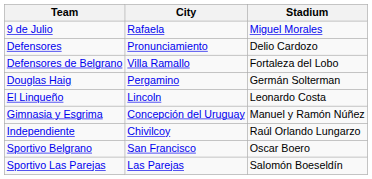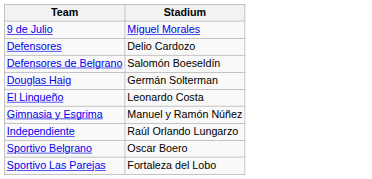 <table class="wikitable sortable">
 <tr>
 <th>Team</th>
-<th>City</th>
 <th>Stadium</th>
 </tr>
 <tr>
 <td> <a href='#'>9 de Julio</a></td>
-<td><a href='#'>Rafaela</a></td>
 <td><a href='#'>Miguel Morales</a></td>
 </tr>
 <tr>
 <td> <a href='#'>Defensores</a></td>
-<td><a href='#'>Pronunciamiento</a></td>
 <td>Delio Cardozo</td>
 </tr>
 <tr>
 <td> <a href='#'>Defensores de Belgrano</a></td>
-<td><a href='#'>Villa Ramallo</a></td>
-<td>Fortaleza del Lobo</td>
+<td>Salomón Boeseldín</td>
 </tr>
 <tr>
 <td> <a href='#'>Douglas Haig</a></td>
-<td><a href='#'>Pergamino</a></td>
 <td>Germán Solterman</td>
 </tr>
 <tr>
 <td> <a href='#'>El Linqueño</a></td>
-<td><a href='#'>Lincoln</a></td>
 <td>Leonardo Costa</td>
 </tr>
 <tr>
 <td> <a href='#'>Gimnasia y Esgrima</a></td>
-<td><a href='#'>Concepción del Uruguay</a></td>
 <td>Manuel y Ramón Núñez</td>
 </tr>
 <tr>
 <td> <a href='#'>Independiente</a></td>
-<td><a href='#'>Chivilcoy</a></td>
 <td>Raúl Orlando Lungarzo</td>
 </tr>
 <tr>
 <td> <a href='#'>Sportivo Belgrano</a></td>
-<td><a href='#'>San Francisco</a></td>
 <td>Oscar Boero</td>
 </tr>
 <tr>
 <td> <a href='#'>Sportivo Las Parejas</a></td>
-<td><a href='#'>Las Parejas</a></td>
-<td>Salomón Boeseldín</td>
+<td>Fortaleza del Lobo</td>
 </tr>
 </table>
